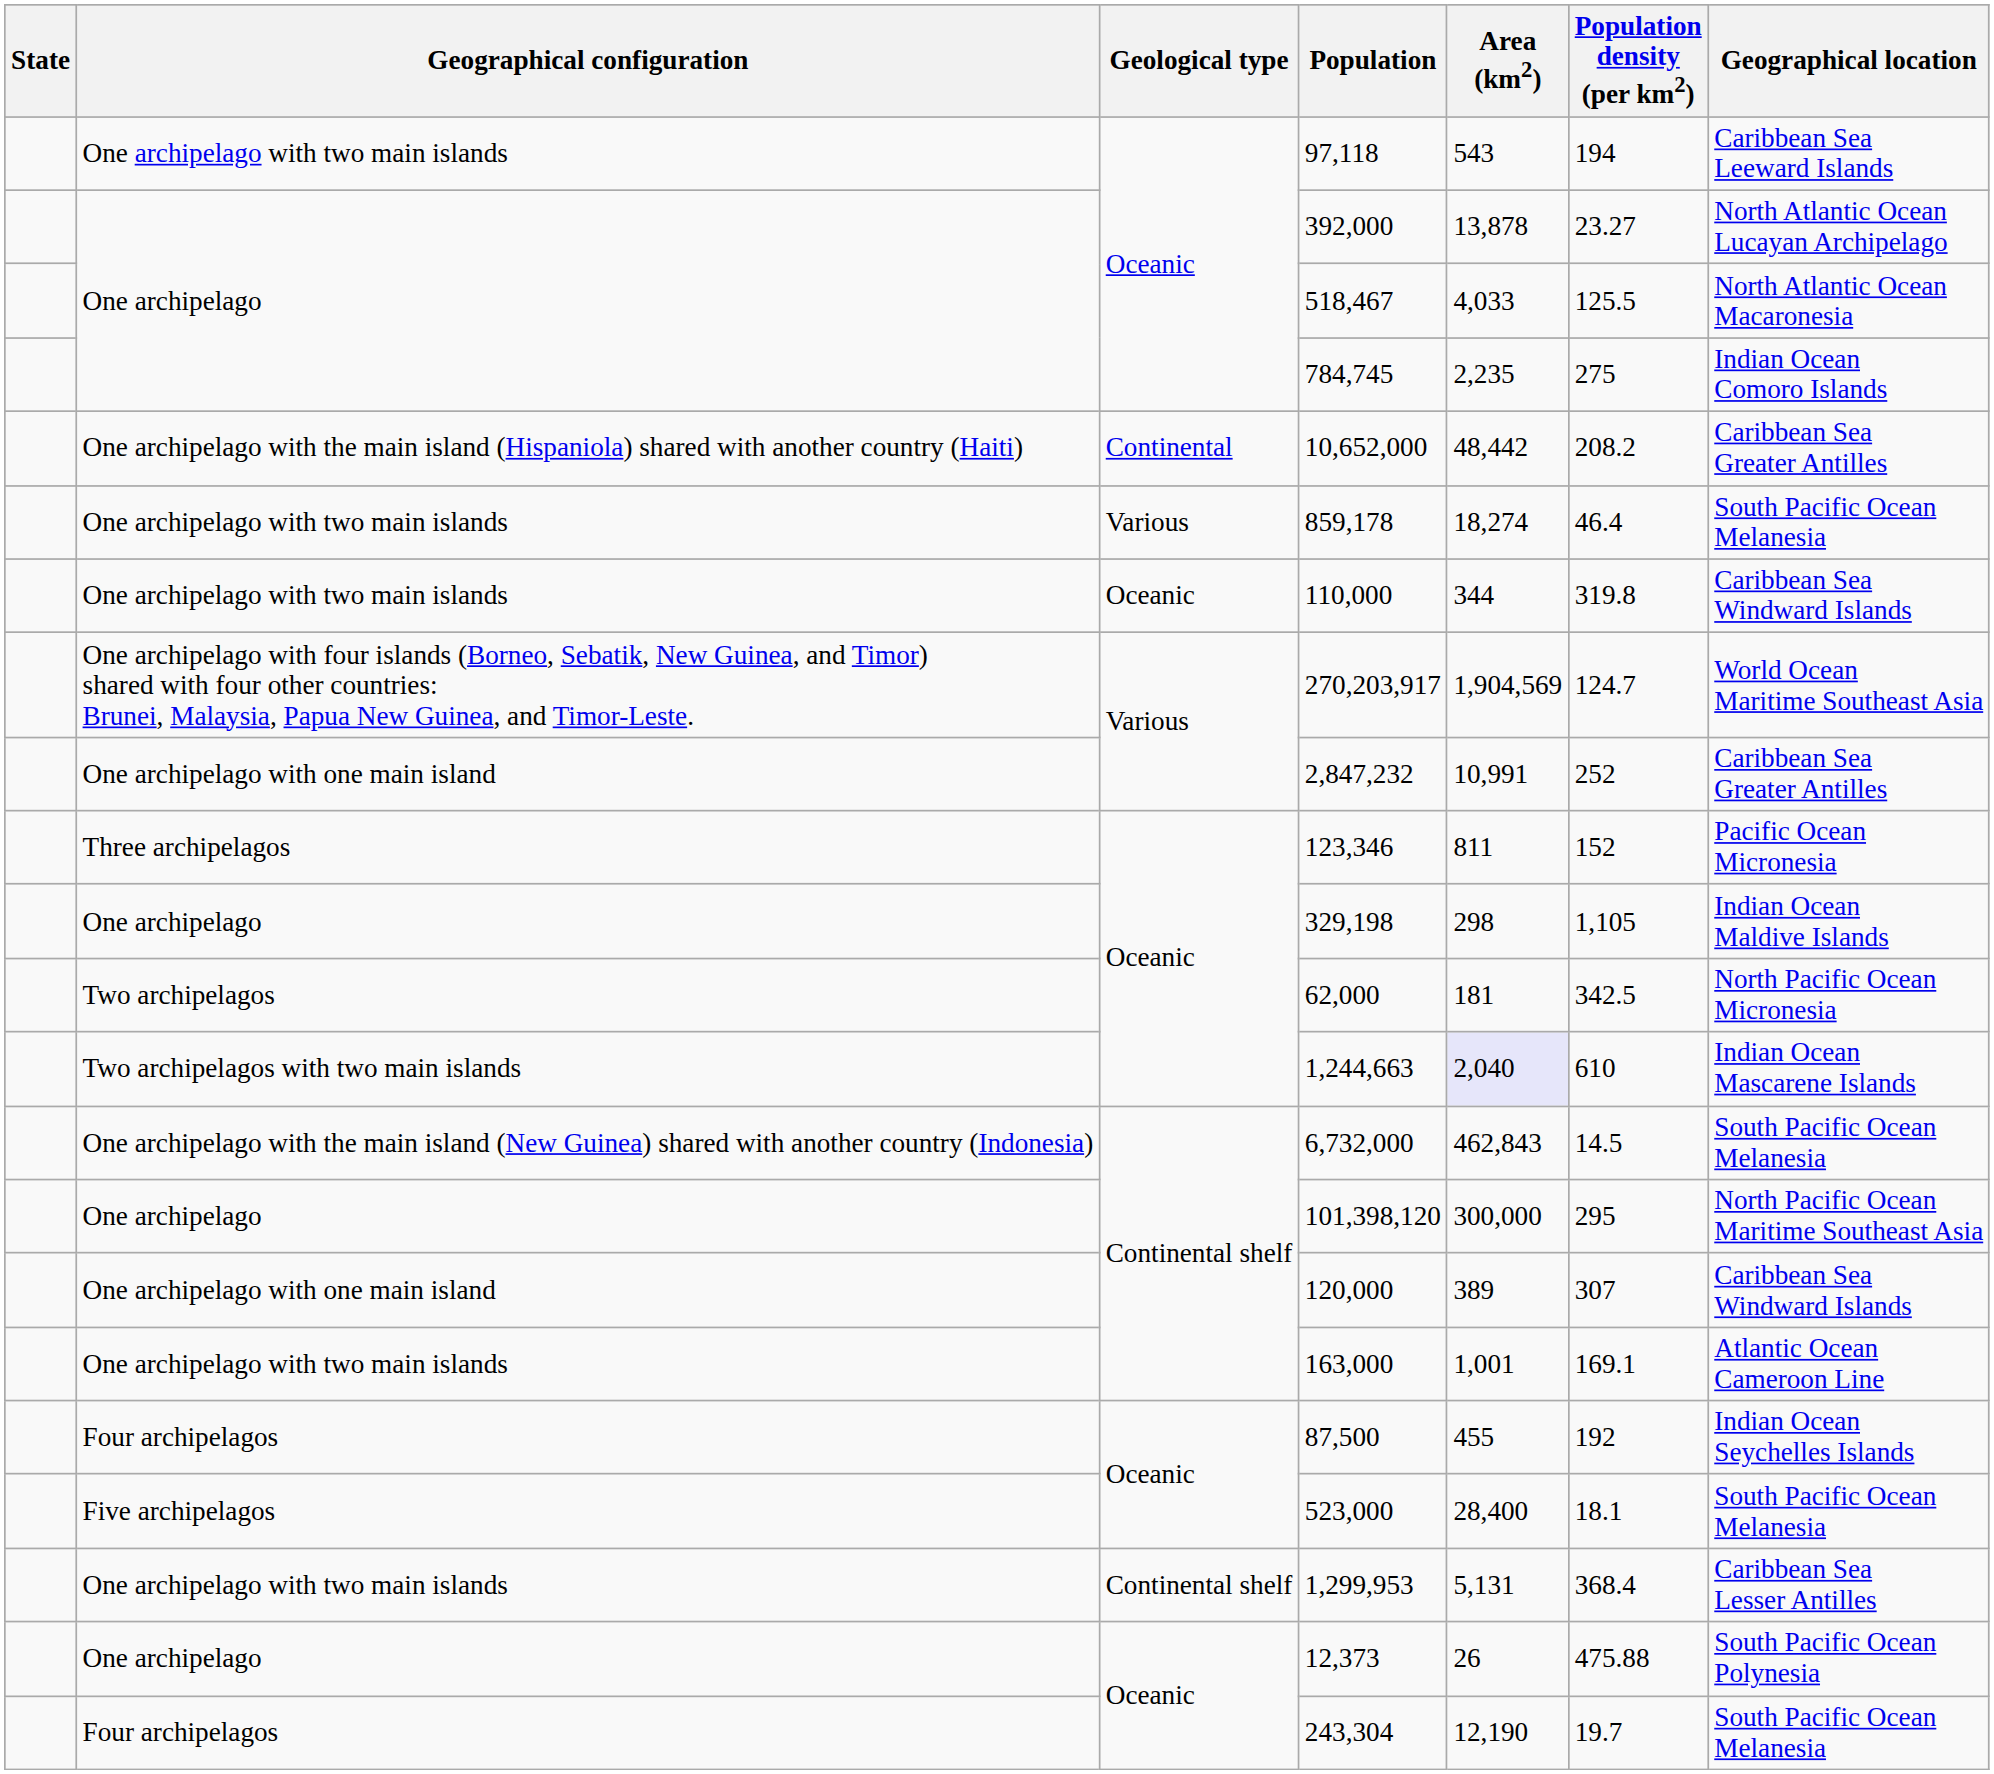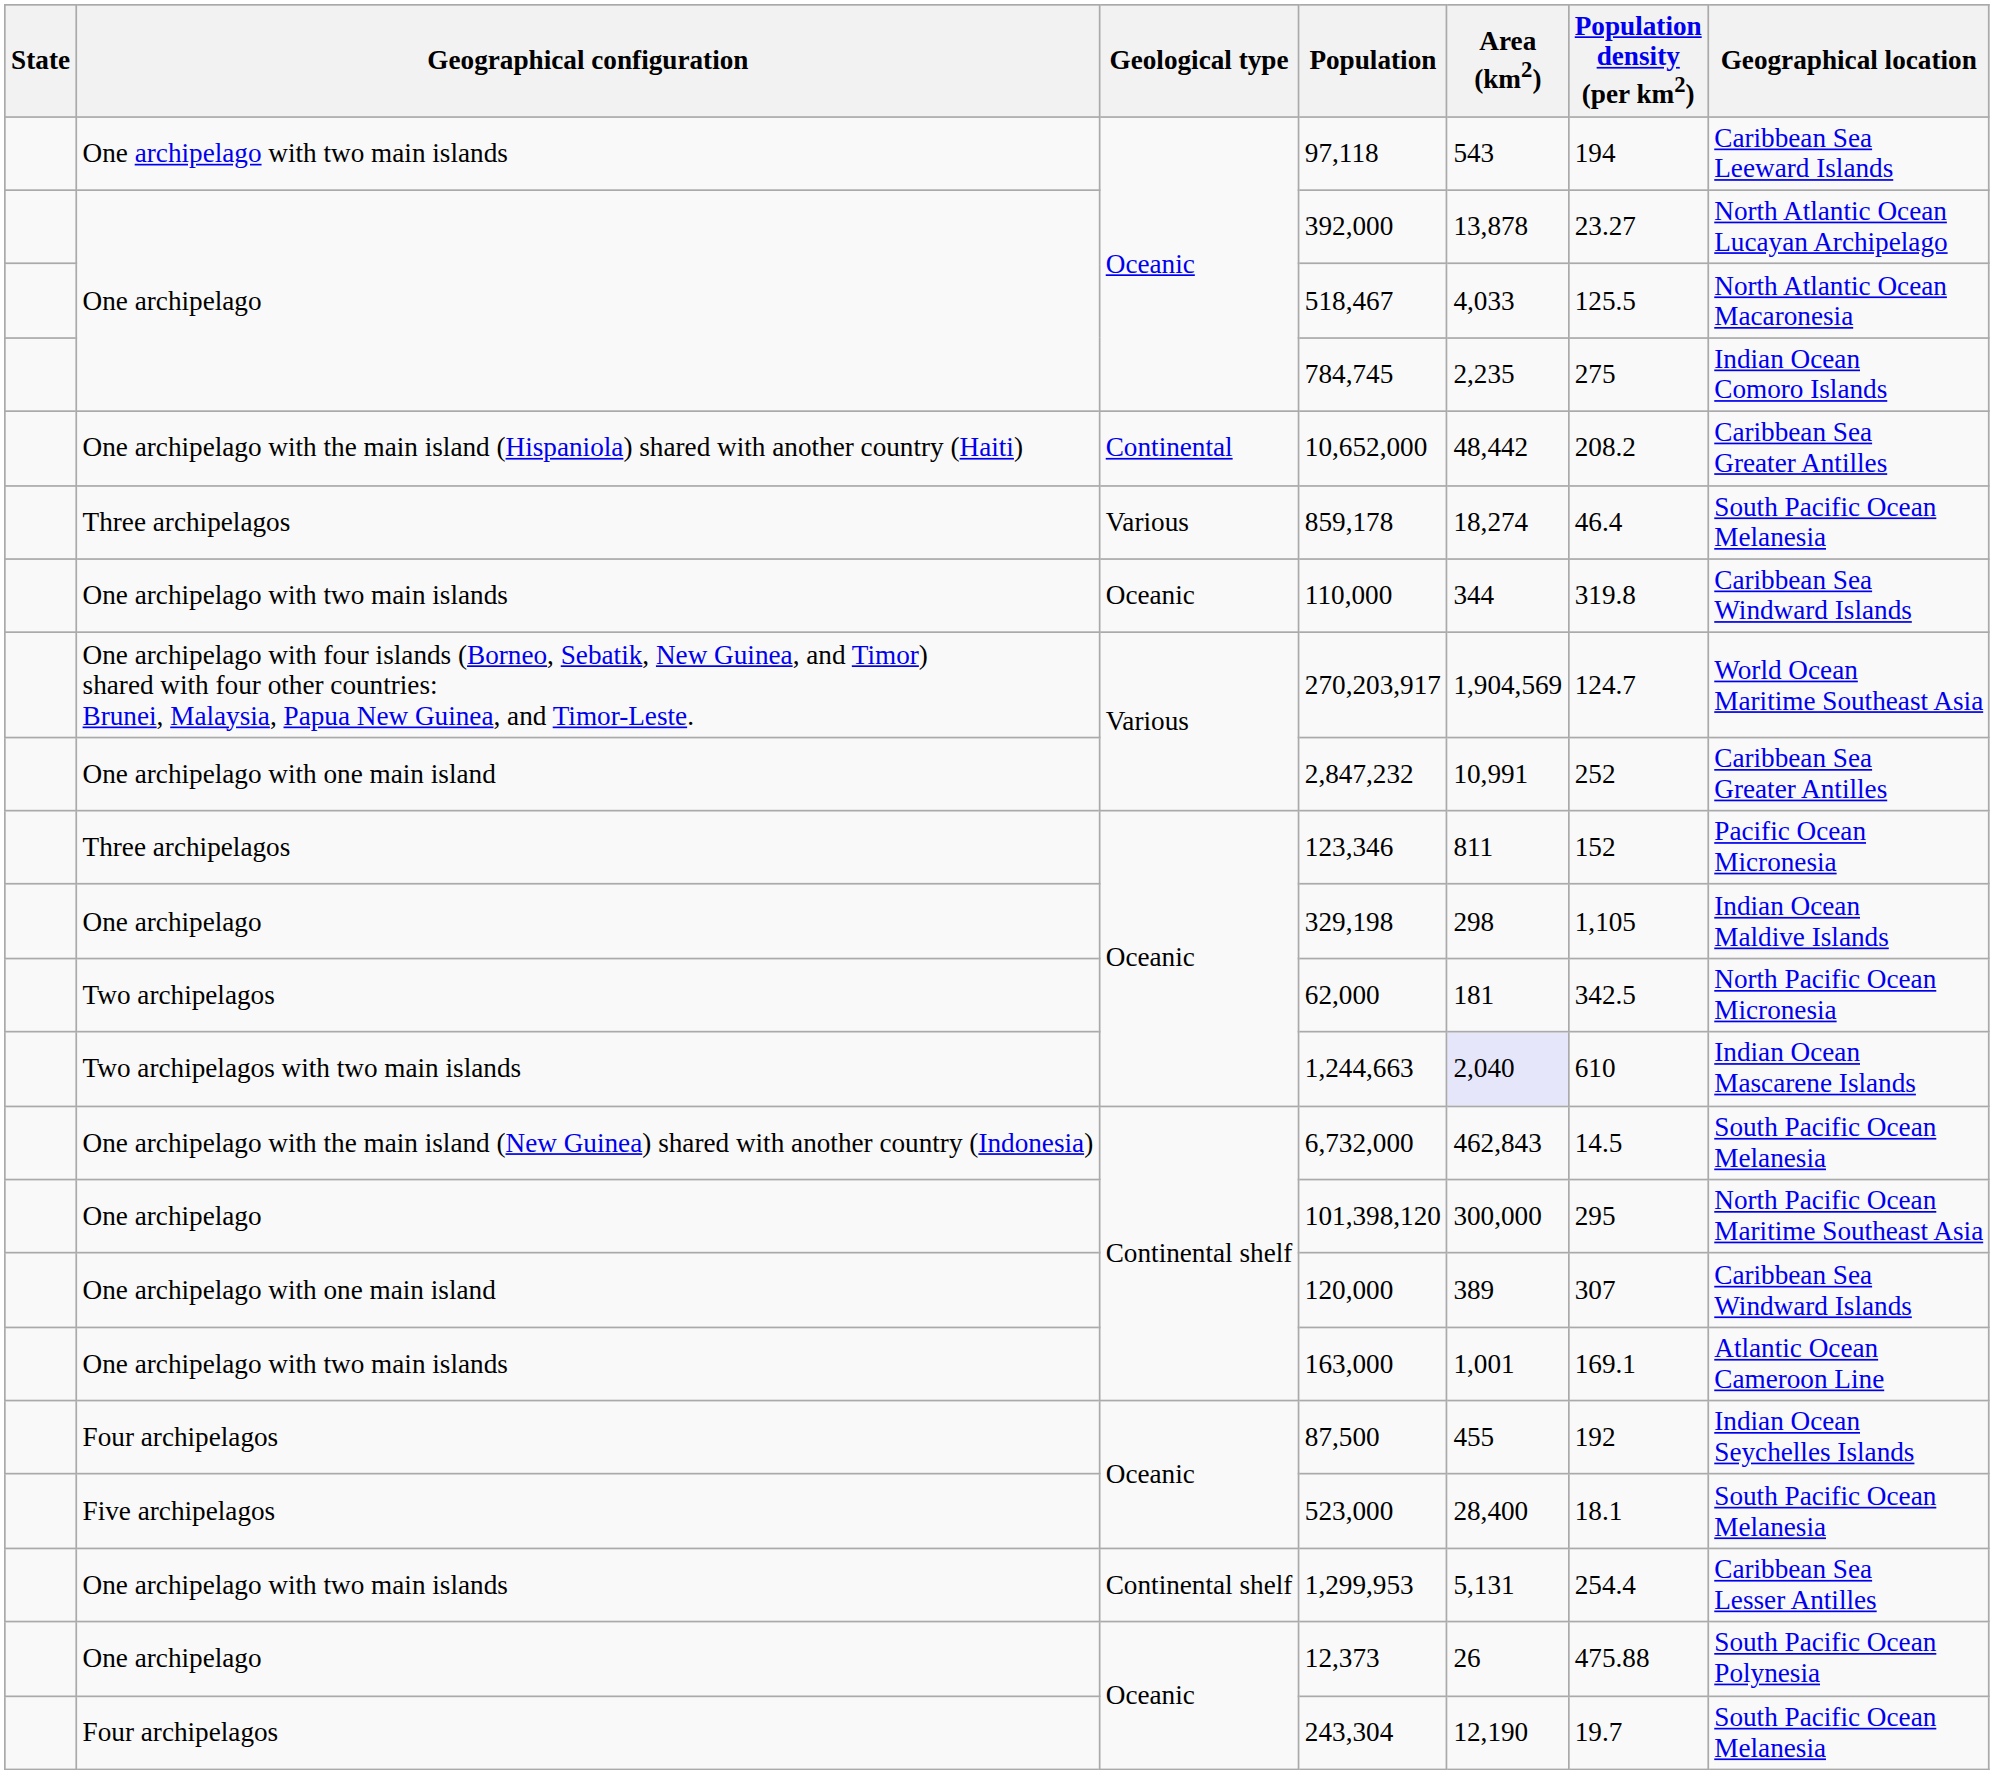 <table class="wikitable sortable">
 <tr>
 <th>State</th>
 <th>Geographical configuration</th>
 <th>Geological type</th>
 <th>Population</th>
 <th>Area<br>(km<sup>2</sup>)</th>
 <th><a href='#'>Population<br>density</a><br>(per km<sup>2</sup>)</th>
 <th>Geographical location</th>
 </tr>
 <tr>
 <td></td>
 <td>One <a href='#'>archipelago</a> with two main islands</td>
 <td rowspan="4"><a href='#'>Oceanic</a></td>
 <td>97,118</td>
 <td>543</td>
 <td>194</td>
 <td><a href='#'>Caribbean Sea</a><br><a href='#'>Leeward Islands</a></td>
 </tr>
 <tr>
 <td><strong></strong></td>
 <td rowspan="3">One archipelago</td>
 <td>392,000</td>
 <td>13,878</td>
 <td>23.27</td>
 <td><a href='#'>North Atlantic Ocean</a><br><a href='#'>Lucayan Archipelago</a></td>
 </tr>
 <tr>
 <td></td>
 <td>518,467</td>
 <td>4,033</td>
 <td>125.5</td>
 <td><a href='#'>North Atlantic Ocean</a><br><a href='#'>Macaronesia</a></td>
 </tr>
 <tr>
 <td></td>
 <td>784,745</td>
 <td>2,235</td>
 <td>275</td>
 <td><a href='#'>Indian Ocean</a><br><a href='#'>Comoro Islands</a></td>
 </tr>
 <tr>
 <td></td>
 <td>One archipelago with the main island (<a href='#'>Hispaniola</a>) shared with another country (<a href='#'>Haiti</a>)</td>
 <td><a href='#'>Continental</a></td>
 <td>10,652,000</td>
 <td>48,442</td>
 <td>208.2</td>
 <td><a href='#'>Caribbean Sea</a><br><a href='#'>Greater Antilles</a></td>
 </tr>
 <tr>
 <td><strong></strong></td>
-<td>One archipelago with two main islands</td>
+<td>Three archipelagos</td>
 <td>Various</td>
 <td>859,178</td>
 <td>18,274</td>
 <td>46.4</td>
 <td><a href='#'>South Pacific Ocean</a><br><a href='#'>Melanesia</a></td>
 </tr>
 <tr>
 <td></td>
 <td>One archipelago with two main islands</td>
 <td>Oceanic</td>
 <td>110,000</td>
 <td>344</td>
 <td>319.8</td>
 <td><a href='#'>Caribbean Sea</a><br><a href='#'>Windward Islands</a></td>
 </tr>
 <tr>
 <td><strong></strong></td>
 <td>One archipelago with four islands (<a href='#'>Borneo</a>, <a href='#'>Sebatik</a>, <a href='#'>New Guinea</a>, and <a href='#'>Timor</a>)<br>shared with four other countries:<br><a href='#'>Brunei</a>, <a href='#'>Malaysia</a>, <a href='#'>Papua New Guinea</a>, and <a href='#'>Timor-Leste</a>.</td>
 <td rowspan="2">Various</td>
 <td>270,203,917</td>
 <td>1,904,569</td>
 <td>124.7</td>
 <td><a href='#'>World Ocean</a><br><a href='#'>Maritime Southeast Asia</a></td>
 </tr>
 <tr>
 <td></td>
 <td>One archipelago with one main island</td>
 <td>2,847,232</td>
 <td>10,991</td>
 <td>252</td>
 <td><a href='#'>Caribbean Sea</a><br><a href='#'>Greater Antilles</a></td>
 </tr>
 <tr>
 <td></td>
 <td>Three archipelagos</td>
 <td rowspan="4">Oceanic</td>
 <td>123,346</td>
 <td>811</td>
 <td>152</td>
 <td><a href='#'>Pacific Ocean</a><br><a href='#'>Micronesia</a></td>
 </tr>
 <tr>
 <td></td>
 <td>One archipelago</td>
 <td>329,198</td>
 <td>298</td>
 <td>1,105</td>
 <td><a href='#'>Indian Ocean</a><br><a href='#'>Maldive Islands</a></td>
 </tr>
 <tr>
 <td></td>
 <td>Two archipelagos</td>
 <td>62,000</td>
 <td>181</td>
 <td>342.5</td>
 <td><a href='#'>North Pacific Ocean</a><br><a href='#'>Micronesia</a></td>
 </tr>
 <tr>
 <td></td>
 <td>Two archipelagos with two main islands</td>
 <td>1,244,663</td>
 <td style="background: lavender;">2,040</td>
 <td>610</td>
 <td><a href='#'>Indian Ocean</a><br><a href='#'>Mascarene Islands</a></td>
 </tr>
 <tr>
 <td><strong></strong></td>
 <td>One archipelago with the main island (<a href='#'>New Guinea</a>) shared with another country (<a href='#'>Indonesia</a>)</td>
 <td rowspan="4">Continental shelf</td>
 <td>6,732,000</td>
 <td>462,843</td>
 <td>14.5</td>
 <td><a href='#'>South Pacific Ocean</a><br><a href='#'>Melanesia</a></td>
 </tr>
 <tr>
 <td><strong></strong></td>
 <td>One archipelago</td>
 <td>101,398,120</td>
 <td>300,000</td>
 <td>295</td>
 <td><a href='#'>North Pacific Ocean</a><br><a href='#'>Maritime Southeast Asia</a></td>
 </tr>
 <tr>
 <td></td>
 <td>One archipelago with one main island</td>
 <td>120,000</td>
 <td>389</td>
 <td>307</td>
 <td><a href='#'>Caribbean Sea</a><br><a href='#'>Windward Islands</a></td>
 </tr>
 <tr>
 <td></td>
 <td>One archipelago with two main islands</td>
 <td>163,000</td>
 <td>1,001</td>
 <td>169.1</td>
 <td><a href='#'>Atlantic Ocean</a><br><a href='#'>Cameroon Line</a></td>
 </tr>
 <tr>
 <td></td>
 <td>Four archipelagos</td>
 <td rowspan="2">Oceanic</td>
 <td>87,500</td>
 <td>455</td>
 <td>192</td>
 <td><a href='#'>Indian Ocean</a><br><a href='#'>Seychelles Islands</a></td>
 </tr>
 <tr>
 <td></td>
 <td>Five archipelagos</td>
 <td>523,000</td>
 <td>28,400</td>
 <td>18.1</td>
 <td><a href='#'>South Pacific Ocean</a><br><a href='#'>Melanesia</a></td>
 </tr>
 <tr>
 <td></td>
 <td>One archipelago with two main islands</td>
 <td>Continental shelf</td>
 <td>1,299,953</td>
 <td>5,131</td>
-<td>368.4</td>
+<td>254.4</td>
 <td><a href='#'>Caribbean Sea</a><br><a href='#'>Lesser Antilles</a></td>
 </tr>
 <tr>
 <td></td>
 <td>One archipelago</td>
 <td rowspan="2">Oceanic</td>
 <td>12,373</td>
 <td>26</td>
 <td>475.88</td>
 <td><a href='#'>South Pacific Ocean</a><br><a href='#'>Polynesia</a></td>
 </tr>
 <tr>
 <td></td>
 <td>Four archipelagos</td>
 <td>243,304</td>
 <td>12,190</td>
 <td>19.7</td>
 <td><a href='#'>South Pacific Ocean</a><br><a href='#'>Melanesia</a></td>
 </tr>
 </table>
